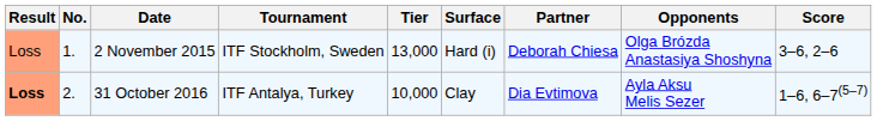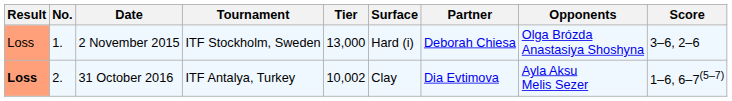 <table class="sortable wikitable" style=font-size:97%>
 <tr>
 <th>Result</th>
 <th>No.</th>
 <th>Date</th>
 <th>Tournament</th>
 <th>Tier</th>
 <th>Surface</th>
 <th>Partner</th>
 <th>Opponents</th>
 <th>Score</th>
 </tr>
 <tr style="background:#f0f8ff;">
 <td style="background:#ffa07a;">Loss</td>
 <td>1.</td>
 <td>2 November 2015</td>
 <td>ITF Stockholm, Sweden</td>
 <td>13,000</td>
 <td>Hard (i)</td>
 <td> <a href='#'>Deborah Chiesa</a></td>
 <td> <a href='#'>Olga Brózda</a> <br>  <a href='#'>Anastasiya Shoshyna</a></td>
 <td>3–6, 2–6</td>
 </tr>
 <tr style="background:#f0f8ff;">
 <td style="background:#ffa07a;"><strong>Loss</strong></td>
 <td>2.</td>
 <td>31 October 2016</td>
 <td>ITF Antalya, Turkey</td>
-<td>10,000</td>
+<td>10,002</td>
 <td>Clay</td>
 <td> <a href='#'>Dia Evtimova</a></td>
 <td> <a href='#'>Ayla Aksu</a> <br>  <a href='#'>Melis Sezer</a></td>
 <td>1–6, 6–7<sup>(5–7)</sup></td>
 </tr>
 </table>
